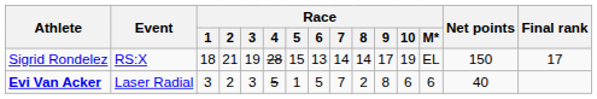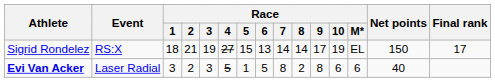 <table class="wikitable" style="font-size:90%">
 <tr>
 <th rowspan="2">Athlete</th>
 <th rowspan="2">Event</th>
 <th colspan=11>Race</th>
 <th rowspan=2>Net points</th>
 <th rowspan=2>Final rank</th>
 </tr>
 <tr style="font-size:95%">
 <th>1</th>
 <th>2</th>
 <th>3</th>
 <th>4</th>
 <th>5</th>
 <th>6</th>
 <th>7</th>
 <th>8</th>
 <th>9</th>
 <th>10</th>
 <th>M*</th>
 </tr>
 <tr align=center>
 <td align=left><a href='#'>Sigrid Rondelez</a></td>
 <td align=left><a href='#'>RS:X</a></td>
 <td>18</td>
 <td>21</td>
 <td>19</td>
-<td><s>28</s></td>
+<td><s>27</s></td>
 <td>15</td>
 <td>13</td>
 <td>14</td>
 <td>14</td>
 <td>17</td>
 <td>19</td>
 <td>EL</td>
 <td>150</td>
 <td>17</td>
 </tr>
 <tr align=center>
 <td align=left><strong><a href='#'>Evi Van Acker</a></strong></td>
 <td align=left><a href='#'>Laser Radial</a></td>
 <td>3</td>
 <td>2</td>
 <td>3</td>
 <td><s>5</s></td>
 <td>1</td>
 <td>5</td>
-<td>7</td>
+<td>8</td>
 <td>2</td>
 <td>8</td>
 <td>6</td>
 <td>6</td>
 <td>40</td>
 <td></td>
 </tr>
 </table>
